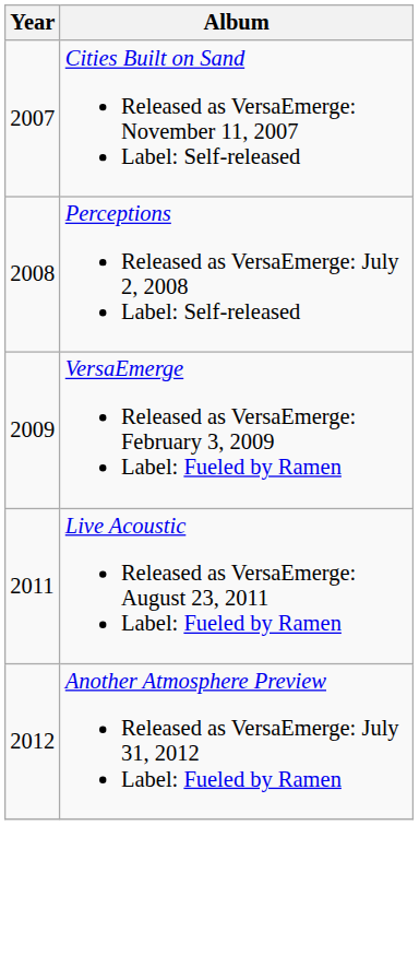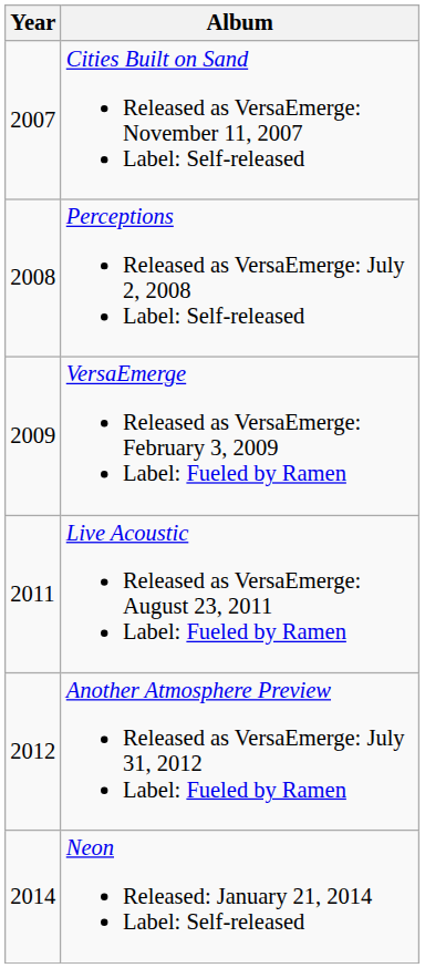 <table class="wikitable">
 <tr>
 <th style="width:18px;">Year</th>
 <th style="width:245px;">Album</th>
 </tr>
 <tr>
 <td>2007</td>
 <td><em><a href='#'>Cities Built on Sand</a></em><br><ul><li>Released as VersaEmerge: November 11, 2007</li><li>Label: Self-released</li></ul></td>
 </tr>
 <tr>
 <td>2008</td>
 <td><em><a href='#'>Perceptions</a></em><br><ul><li>Released as VersaEmerge: July 2, 2008</li><li>Label: Self-released</li></ul></td>
 </tr>
 <tr>
 <td>2009</td>
 <td><em><a href='#'>VersaEmerge</a></em><br><ul><li>Released as VersaEmerge: February 3, 2009</li><li>Label: <a href='#'>Fueled by Ramen</a></li></ul></td>
 </tr>
 <tr>
 <td>2011</td>
 <td><em><a href='#'>Live Acoustic</a></em><br><ul><li>Released as VersaEmerge: August 23, 2011</li><li>Label: <a href='#'>Fueled by Ramen</a></li></ul></td>
 </tr>
 <tr>
 <td>2012</td>
 <td><em><a href='#'>Another Atmosphere Preview</a></em><br><ul><li>Released as VersaEmerge: July 31, 2012</li><li>Label: <a href='#'>Fueled by Ramen</a></li></ul></td>
 </tr>
 <tr>
+<td>2014</td>
+<td><em><a href='#'>Neon</a></em><br><ul><li>Released: January 21, 2014</li><li>Label: Self-released</li></ul></td>
+</tr>
+<tr>
 </tr>
 </table>
